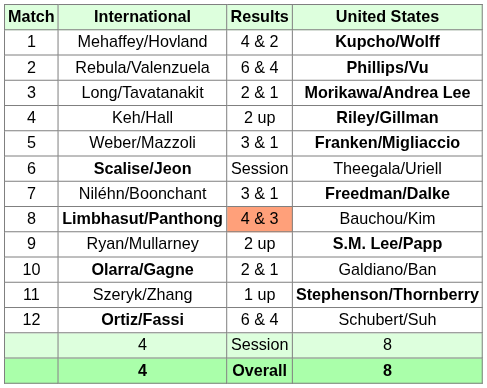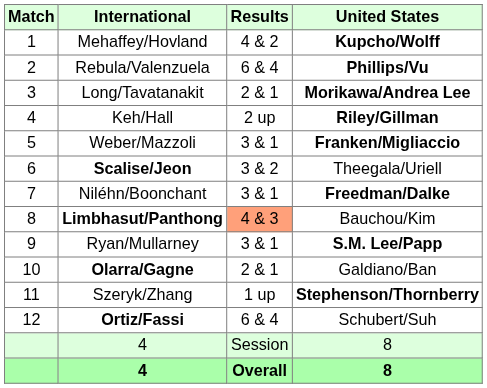 <table border="1" cellpadding="3" style="border-collapse:collapse; text-align:center;">
 <tr style="background:#ddffdd;">
 <th>Match</th>
 <th width="160">International</th>
 <th>Results</th>
 <th width="160">United States</th>
 </tr>
 <tr>
 <td>1</td>
 <td>Mehaffey/Hovland</td>
 <td>4 & 2</td>
 <td><strong>Kupcho/Wolff</strong></td>
 </tr>
 <tr>
 <td>2</td>
 <td>Rebula/Valenzuela</td>
 <td>6 & 4</td>
 <td><strong>Phillips/Vu</strong></td>
 </tr>
 <tr>
 <td>3</td>
 <td>Long/Tavatanakit</td>
 <td>2 & 1</td>
 <td><strong>Morikawa/Andrea Lee</strong></td>
 </tr>
 <tr>
 <td>4</td>
 <td>Keh/Hall</td>
 <td>2 up</td>
 <td><strong>Riley/Gillman</strong></td>
 </tr>
 <tr>
 <td>5</td>
 <td>Weber/Mazzoli</td>
 <td>3 & 1</td>
 <td><strong>Franken/Migliaccio</strong></td>
 </tr>
 <tr>
 <td>6</td>
 <td><strong>Scalise/Jeon</strong></td>
-<td>Session</td>
+<td>3 & 2</td>
 <td>Theegala/Uriell</td>
 </tr>
 <tr>
 <td>7</td>
 <td>Niléhn/Boonchant</td>
 <td>3 & 1</td>
 <td><strong>Freedman/Dalke</strong></td>
 </tr>
 <tr>
 <td>8</td>
 <td><strong>Limbhasut/Panthong</strong></td>
 <td style="background: lightsalmon;">4 & 3</td>
 <td>Bauchou/Kim</td>
 </tr>
 <tr>
 <td>9</td>
 <td>Ryan/Mullarney</td>
-<td>2 up</td>
+<td>3 & 1</td>
 <td><strong>S.M. Lee/Papp</strong></td>
 </tr>
 <tr>
 <td>10</td>
 <td><strong>Olarra/Gagne</strong></td>
 <td>2 & 1</td>
 <td>Galdiano/Ban</td>
 </tr>
 <tr>
 <td>11</td>
 <td>Szeryk/Zhang</td>
 <td>1 up</td>
 <td><strong>Stephenson/Thornberry</strong></td>
 </tr>
 <tr>
 <td>12</td>
 <td><strong>Ortiz/Fassi</strong></td>
 <td>6 & 4</td>
 <td>Schubert/Suh</td>
 </tr>
 <tr style="background:#ddffdd;">
 <td></td>
 <td>4</td>
 <td>Session</td>
 <td>8</td>
 </tr>
 <tr style="background:#aaffaa;">
 <th></th>
 <th>4</th>
 <th>Overall</th>
 <th>8</th>
 </tr>
 </table>
